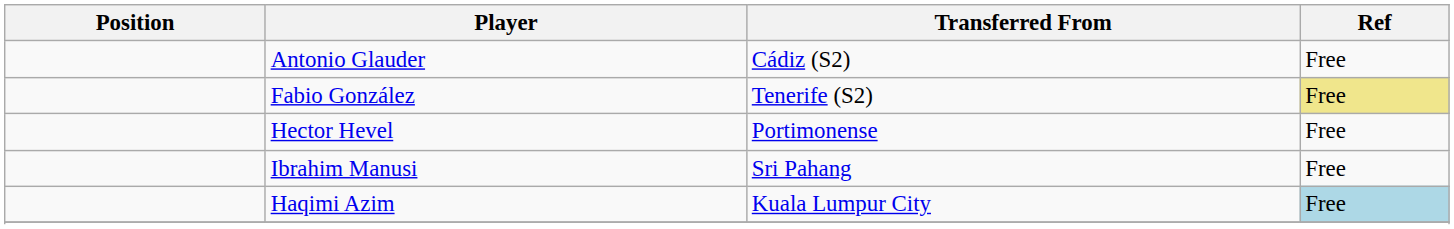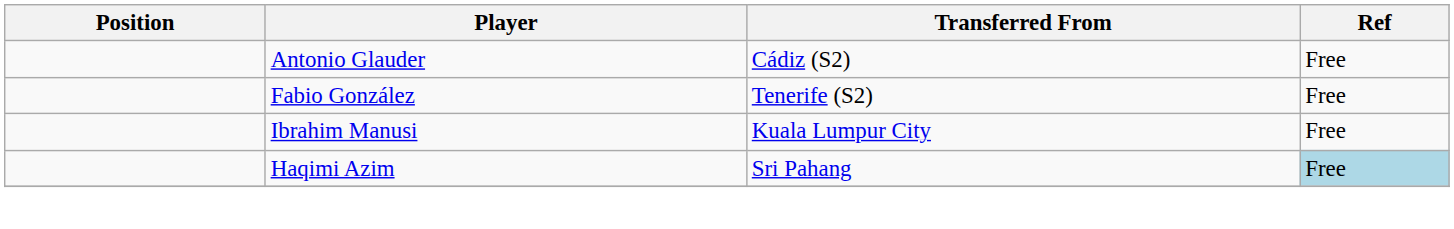 <table class="wikitable sortable" style="width:80%; font-size:100%; text-align:left;">
 <tr>
 <th>Position</th>
 <th>Player</th>
 <th>Transferred From</th>
 <th>Ref</th>
 </tr>
 <tr>
 <td></td>
 <td> <a href='#'>Antonio Glauder</a></td>
 <td> <a href='#'>Cádiz</a> (S2)</td>
 <td>Free </td>
 </tr>
 <tr>
 <td></td>
 <td> <a href='#'>Fabio González</a></td>
 <td> <a href='#'>Tenerife</a> (S2)</td>
-<td style="background: khaki;">Free</td>
-</tr>
-<tr>
-<td></td>
-<td> <a href='#'>Hector Hevel</a></td>
-<td> <a href='#'>Portimonense</a></td>
 <td>Free</td>
 </tr>
 <tr>
 <td></td>
 <td> <a href='#'>Ibrahim Manusi</a></td>
-<td> <a href='#'>Sri Pahang</a></td>
+<td> <a href='#'>Kuala Lumpur City</a></td>
 <td>Free</td>
 </tr>
 <tr>
 <td></td>
 <td> <a href='#'>Haqimi Azim</a></td>
-<td> <a href='#'>Kuala Lumpur City</a></td>
+<td> <a href='#'>Sri Pahang</a></td>
 <td style="background: lightblue;">Free</td>
 </tr>
 <tr>
 </tr>
 <tr>
 </tr>
 </table>
